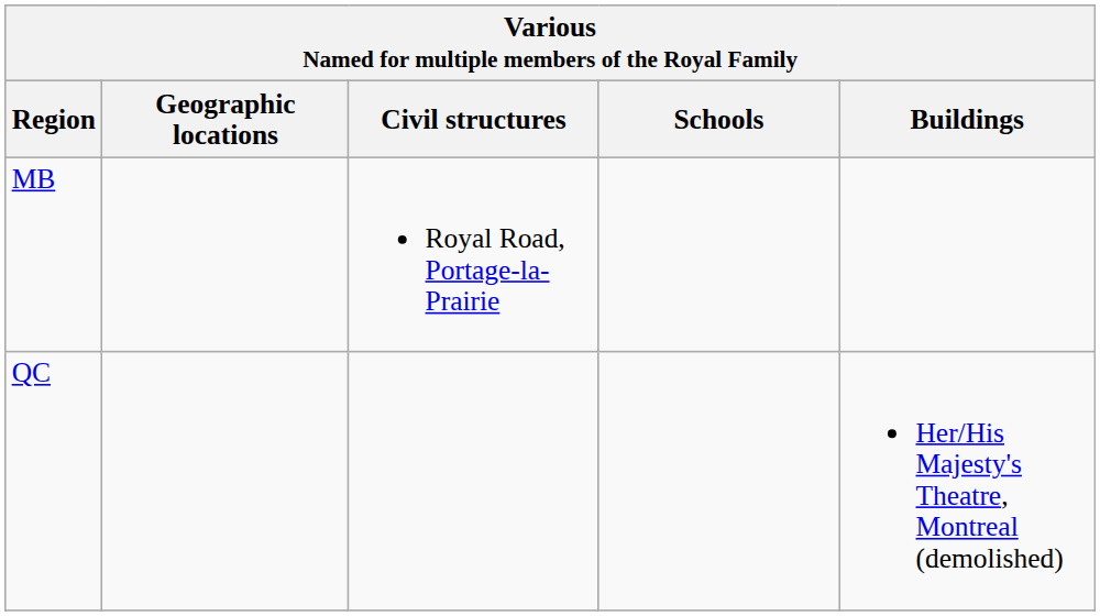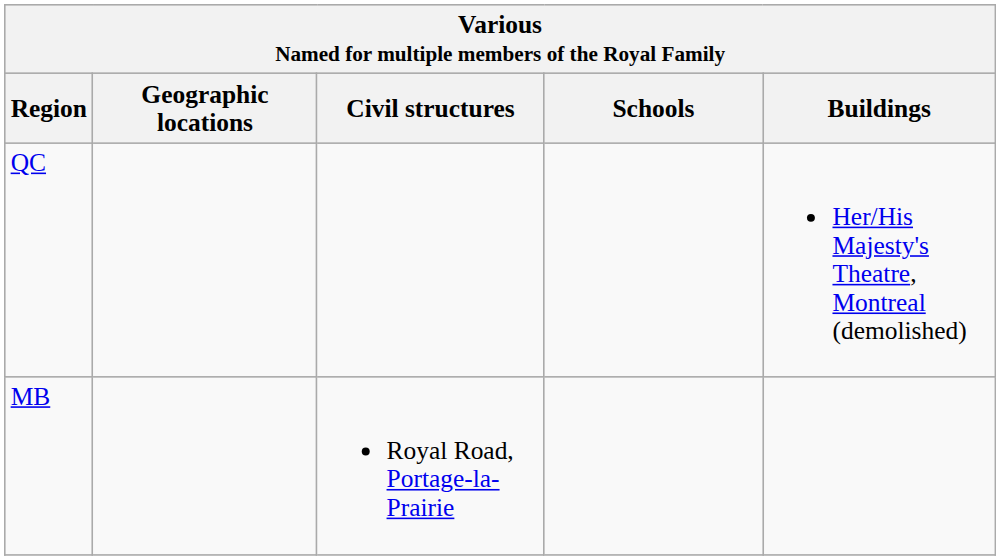 <table class="wikitable" width="100%">
 <tr>
 <th colspan="5">Various<br><small>Named for multiple members of the Royal Family</small></th>
 </tr>
 <tr>
 <th width="5%">Region</th>
 <th width="23.75%">Geographic locations</th>
 <th width="23.75%">Civil structures</th>
 <th width="23.75%">Schools</th>
 <th width="23.75%">Buildings</th>
 </tr>
 <tr>
+<td align=left valign=top> <a href='#'>QC</a></td>
+<td></td>
+<td></td>
+<td></td>
+<td align=left valign=top><br><ul><li><a href='#'>Her/His Majesty's Theatre</a>, <a href='#'>Montreal</a> (demolished)</li></ul></td>
+</tr>
+<tr>
 <td align=left valign=top> <a href='#'>MB</a></td>
 <td></td>
 <td align=left valign=top><br><ul><li>Royal Road, <a href='#'>Portage-la-Prairie</a></li></ul></td>
 <td></td>
 <td></td>
 </tr>
-<tr>
-<td align=left valign=top> <a href='#'>QC</a></td>
-<td></td>
-<td></td>
-<td></td>
-<td align=left valign=top><br><ul><li><a href='#'>Her/His Majesty's Theatre</a>, <a href='#'>Montreal</a> (demolished)</li></ul></td>
-</tr>
 </table>
